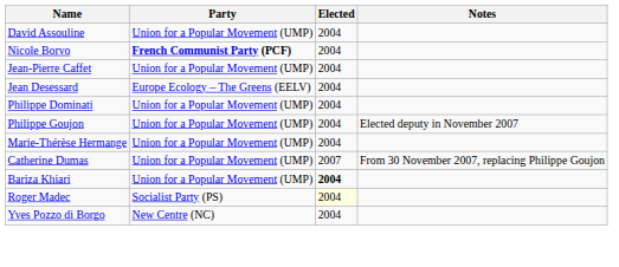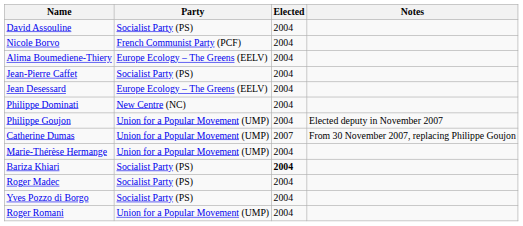 <table class="wikitable sortable">
 <tr>
 <th>Name</th>
 <th>Party</th>
 <th>Elected</th>
 <th>Notes</th>
 </tr>
 <tr>
 <td><a href='#'>David Assouline</a></td>
-<td><a href='#'>Union for a Popular Movement</a> (UMP)</td>
+<td><a href='#'>Socialist Party</a> (PS)</td>
 <td>2004</td>
 <td></td>
 </tr>
 <tr>
 <td><a href='#'>Nicole Borvo</a></td>
-<td><strong><a href='#'>French Communist Party</a> (PCF)</strong></td>
+<td><a href='#'>French Communist Party</a> (PCF)</td>
+<td>2004</td>
+<td></td>
+</tr>
+<tr>
+<td><a href='#'>Alima Boumediene-Thiery</a></td>
+<td><a href='#'>Europe Ecology – The Greens</a> (EELV)</td>
 <td>2004</td>
 <td></td>
 </tr>
 <tr>
 <td><a href='#'>Jean-Pierre Caffet</a></td>
-<td><a href='#'>Union for a Popular Movement</a> (UMP)</td>
+<td><a href='#'>Socialist Party</a> (PS)</td>
 <td>2004</td>
 <td></td>
 </tr>
 <tr>
 <td><a href='#'>Jean Desessard</a></td>
 <td><a href='#'>Europe Ecology – The Greens</a> (EELV)</td>
 <td>2004</td>
 <td></td>
 </tr>
 <tr>
 <td><a href='#'>Philippe Dominati</a></td>
-<td><a href='#'>Union for a Popular Movement</a> (UMP)</td>
+<td><a href='#'>New Centre</a> (NC)</td>
 <td>2004</td>
 <td></td>
 </tr>
 <tr>
 <td><a href='#'>Philippe Goujon</a></td>
 <td><a href='#'>Union for a Popular Movement</a> (UMP)</td>
 <td>2004</td>
 <td>Elected deputy in November 2007</td>
 </tr>
 <tr>
+<td><a href='#'>Catherine Dumas</a></td>
+<td><a href='#'>Union for a Popular Movement</a> (UMP)</td>
+<td>2007</td>
+<td>From 30 November 2007, replacing Philippe Goujon</td>
+</tr>
+<tr>
 <td><a href='#'>Marie-Thérèse Hermange</a></td>
 <td><a href='#'>Union for a Popular Movement</a> (UMP)</td>
 <td>2004</td>
 <td></td>
 </tr>
 <tr>
-<td><a href='#'>Catherine Dumas</a></td>
-<td><a href='#'>Union for a Popular Movement</a> (UMP)</td>
-<td>2007</td>
-<td>From 30 November 2007, replacing Philippe Goujon</td>
-</tr>
-<tr>
 <td><a href='#'>Bariza Khiari</a></td>
-<td><a href='#'>Union for a Popular Movement</a> (UMP)</td>
+<td><a href='#'>Socialist Party</a> (PS)</td>
 <td><strong>2004</strong></td>
 <td></td>
 </tr>
 <tr>
 <td><a href='#'>Roger Madec</a></td>
 <td><a href='#'>Socialist Party</a> (PS)</td>
-<td style="background: lightyellow;">2004</td>
+<td>2004</td>
 <td></td>
 </tr>
 <tr>
 <td><a href='#'>Yves Pozzo di Borgo</a></td>
-<td><a href='#'>New Centre</a> (NC)</td>
+<td><a href='#'>Socialist Party</a> (PS)</td>
+<td>2004</td>
+<td></td>
+</tr>
+<tr>
+<td><a href='#'>Roger Romani</a></td>
+<td><a href='#'>Union for a Popular Movement</a> (UMP)</td>
 <td>2004</td>
 <td></td>
 </tr>
 </table>
